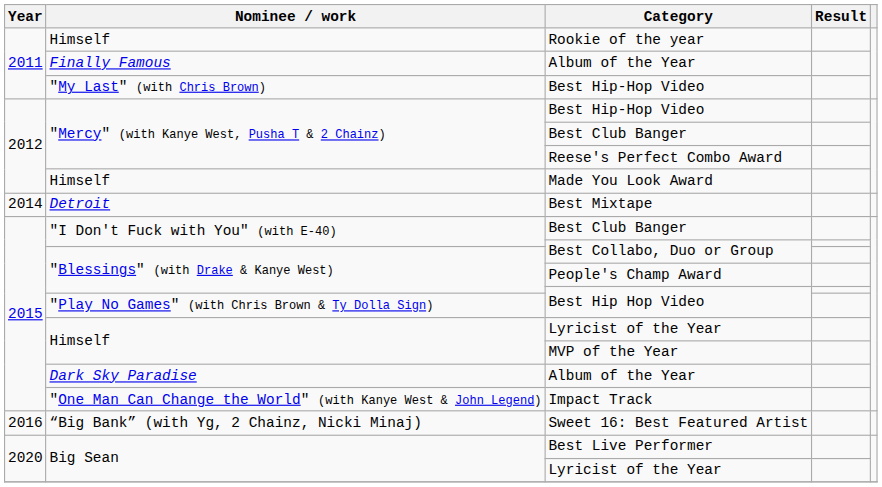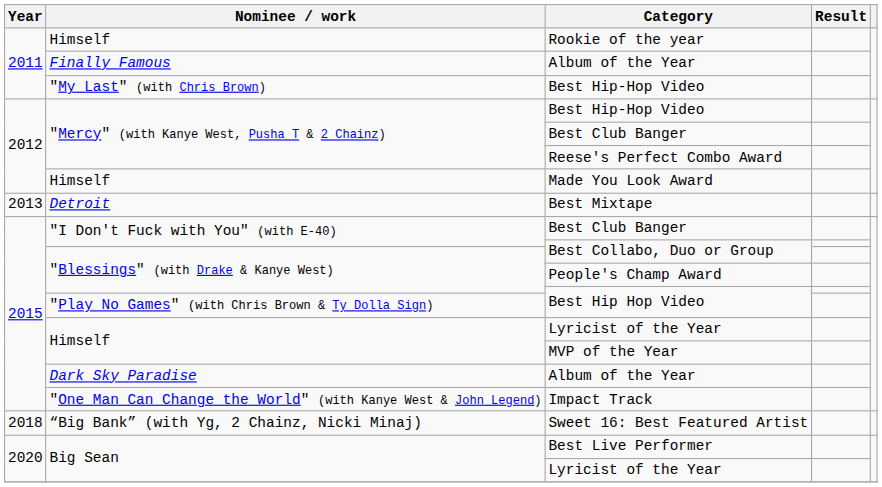 <table class="wikitable">
 <tr>
 <th>Year</th>
 <th>Nominee / work</th>
 <th>Category</th>
 <th>Result</th>
 <th></th>
 </tr>
 <tr>
 <td rowspan="3"><a href='#'>2011</a></td>
 <td>Himself</td>
 <td>Rookie of the year</td>
 <td></td>
 <td rowspan="3"></td>
 </tr>
 <tr>
 <td><em><a href='#'>Finally Famous</a></em></td>
 <td>Album of the Year</td>
 <td></td>
 </tr>
 <tr>
 <td>"<a href='#'>My Last</a>" <small>(with <a href='#'>Chris Brown</a>)</small></td>
 <td>Best Hip-Hop Video</td>
 <td></td>
 </tr>
 <tr>
 <td rowspan="4">2012</td>
 <td rowspan="3">"<a href='#'>Mercy</a>" <small>(with Kanye West, <a href='#'>Pusha T</a> & <a href='#'>2 Chainz</a>)</small></td>
 <td>Best Hip-Hop Video</td>
 <td></td>
 <td rowspan="4"></td>
 </tr>
 <tr>
 <td>Best Club Banger</td>
 <td></td>
 </tr>
 <tr>
 <td>Reese's Perfect Combo Award</td>
 <td></td>
 </tr>
 <tr>
 <td>Himself</td>
 <td>Made You Look Award</td>
 <td></td>
 </tr>
 <tr>
-<td>2014</td>
+<td>2013</td>
 <td><em><a href='#'>Detroit</a></em></td>
 <td>Best Mixtape</td>
 <td></td>
 <td></td>
 </tr>
 <tr>
 <td rowspan="10"><a href='#'>2015</a></td>
 <td rowspan="2">"I Don't Fuck with You" <small>(with E-40)</small></td>
 <td>Best Club Banger</td>
 <td></td>
 <td rowspan="10"></td>
 </tr>
 <tr>
 <td rowspan="2">Best Collabo, Duo or Group</td>
 <td></td>
 </tr>
 <tr>
 <td rowspan="3">"<a href='#'>Blessings</a>" <small>(with <a href='#'>Drake</a> & Kanye West)</small></td>
 <td></td>
 </tr>
 <tr>
 <td>People's Champ Award</td>
 <td></td>
 </tr>
 <tr>
 <td rowspan="2">Best Hip Hop Video</td>
 <td></td>
 </tr>
 <tr>
 <td>"<a href='#'>Play No Games</a>" <small>(with Chris Brown & <a href='#'>Ty Dolla Sign</a>)</small></td>
 <td></td>
 </tr>
 <tr>
 <td rowspan="2">Himself</td>
 <td>Lyricist of the Year</td>
 <td></td>
 </tr>
 <tr>
 <td>MVP of the Year</td>
 <td></td>
 </tr>
 <tr>
 <td><em><a href='#'>Dark Sky Paradise</a></em></td>
 <td>Album of the Year</td>
 <td></td>
 </tr>
 <tr>
 <td>"<a href='#'>One Man Can Change the World</a>" <small>(with Kanye West & <a href='#'>John Legend</a>)</small></td>
 <td>Impact Track</td>
 <td></td>
 </tr>
 <tr>
-<td>2016</td>
+<td>2018</td>
 <td>“Big Bank” (with Yg, 2 Chainz, Nicki Minaj)</td>
 <td>Sweet 16: Best Featured Artist</td>
 <td></td>
 <td></td>
 </tr>
 <tr>
 <td rowspan="2">2020</td>
 <td rowspan="2">Big Sean</td>
 <td>Best Live Performer</td>
 <td></td>
 <td rowspan="2"></td>
 </tr>
 <tr>
 <td>Lyricist of the Year</td>
 <td></td>
 </tr>
 <tr>
 </tr>
 </table>
